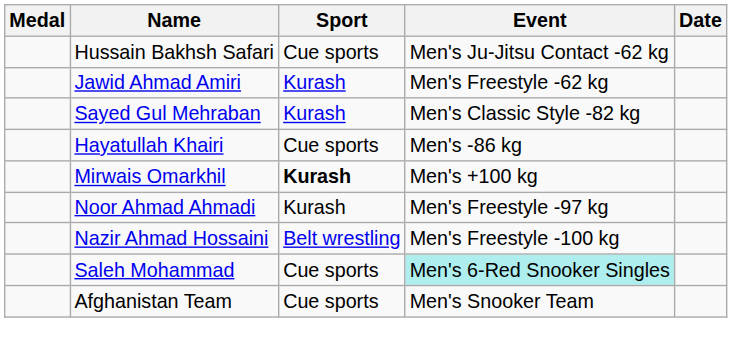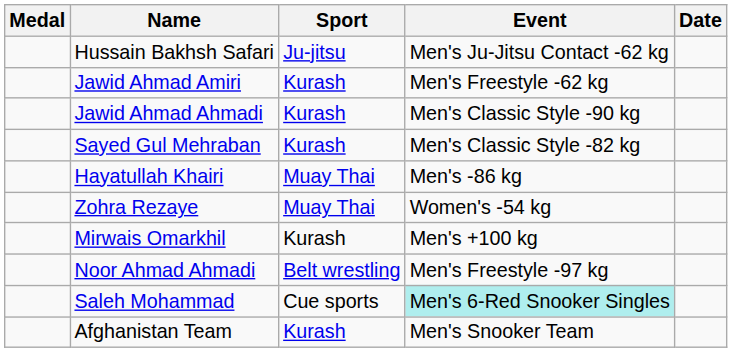 <table class="wikitable sortable" style="font-size:90%">
 <tr>
 <th>Medal</th>
 <th>Name</th>
 <th>Sport</th>
 <th>Event</th>
 <th>Date</th>
 </tr>
 <tr>
 <td></td>
 <td>Hussain Bakhsh Safari</td>
-<td>Cue sports</td>
+<td><a href='#'>Ju-jitsu</a></td>
 <td>Men's Ju-Jitsu Contact -62 kg</td>
 <td></td>
 </tr>
 <tr>
 <td></td>
 <td><a href='#'>Jawid Ahmad Amiri</a></td>
 <td><a href='#'>Kurash</a></td>
 <td>Men's Freestyle -62 kg</td>
 <td></td>
 </tr>
 <tr>
 <td></td>
+<td><a href='#'>Jawid Ahmad Ahmadi</a></td>
+<td><a href='#'>Kurash</a></td>
+<td>Men's Classic Style -90 kg</td>
+<td></td>
+</tr>
+<tr>
+<td></td>
 <td><a href='#'>Sayed Gul Mehraban</a></td>
 <td><a href='#'>Kurash</a></td>
 <td>Men's Classic Style -82 kg</td>
 <td></td>
 </tr>
 <tr>
 <td></td>
 <td><a href='#'>Hayatullah Khairi</a></td>
-<td>Cue sports</td>
+<td><a href='#'>Muay Thai</a></td>
 <td>Men's -86 kg</td>
 <td></td>
 </tr>
 <tr>
 <td></td>
+<td><a href='#'>Zohra Rezaye</a></td>
+<td><a href='#'>Muay Thai</a></td>
+<td>Women's -54 kg</td>
+<td></td>
+</tr>
+<tr>
+<td></td>
 <td><a href='#'>Mirwais Omarkhil</a></td>
-<td><strong>Kurash</strong></td>
+<td>Kurash</td>
 <td>Men's +100 kg</td>
 <td></td>
 </tr>
 <tr>
 <td></td>
 <td><a href='#'>Noor Ahmad Ahmadi</a></td>
-<td>Kurash</td>
+<td><a href='#'>Belt wrestling</a></td>
 <td>Men's Freestyle -97 kg</td>
-<td></td>
-</tr>
-<tr>
-<td></td>
-<td><a href='#'>Nazir Ahmad Hossaini</a></td>
-<td><a href='#'>Belt wrestling</a></td>
-<td>Men's Freestyle -100 kg</td>
 <td></td>
 </tr>
 <tr>
 <td></td>
 <td><a href='#'>Saleh Mohammad</a></td>
 <td>Cue sports</td>
 <td style="background: paleturquoise;">Men's 6-Red Snooker Singles</td>
 <td></td>
 </tr>
 <tr>
 <td></td>
 <td>Afghanistan Team</td>
-<td>Cue sports</td>
+<td><a href='#'>Kurash</a></td>
 <td>Men's Snooker Team</td>
 <td></td>
 </tr>
 </table>
